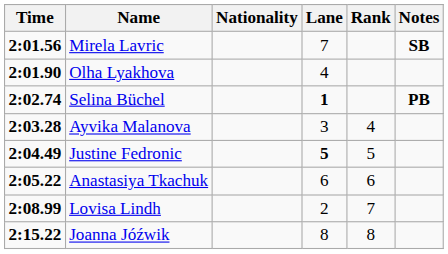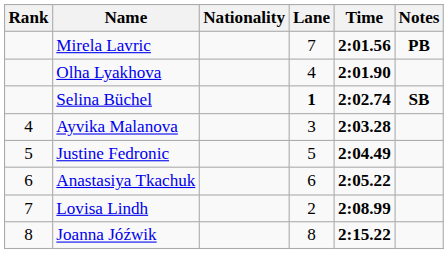 <table class="wikitable sortable" style="text-align:center">
 <tr>
-<th>Time</th>
+<th>Rank</th>
 <th>Name</th>
 <th>Nationality</th>
 <th>Lane</th>
-<th>Rank</th>
+<th>Time</th>
 <th>Notes</th>
 </tr>
 <tr>
-<td><strong>2:01.56</strong></td>
+<td></td>
 <td align=left><a href='#'>Mirela Lavric</a></td>
 <td align=left></td>
 <td>7</td>
+<td><strong>2:01.56</strong></td>
+<td><strong>PB</strong></td>
+</tr>
+<tr>
 <td></td>
+<td align=left><a href='#'>Olha Lyakhova</a></td>
+<td align=left></td>
+<td>4</td>
+<td><strong>2:01.90</strong></td>
+<td></td>
+</tr>
+<tr>
+<td></td>
+<td align=left><a href='#'>Selina Büchel</a></td>
+<td align=left></td>
+<td><strong>1</strong></td>
+<td><strong>2:02.74</strong></td>
 <td><strong>SB</strong></td>
 </tr>
 <tr>
-<td><strong>2:01.90</strong></td>
-<td align=left><a href='#'>Olha Lyakhova</a></td>
+<td>4</td>
+<td align=left><a href='#'>Ayvika Malanova</a></td>
 <td align=left></td>
-<td>4</td>
-<td></td>
+<td>3</td>
+<td><strong>2:03.28</strong></td>
 <td></td>
 </tr>
 <tr>
-<td><strong>2:02.74</strong></td>
-<td align=left><a href='#'>Selina Büchel</a></td>
+<td>5</td>
+<td align=left><a href='#'>Justine Fedronic</a></td>
 <td align=left></td>
-<td><strong>1</strong></td>
-<td></td>
-<td><strong>PB</strong></td>
-</tr>
-<tr>
-<td><strong>2:03.28</strong></td>
-<td align=left><a href='#'>Ayvika Malanova</a></td>
-<td align=left></td>
-<td>3</td>
-<td>4</td>
+<td>5</td>
+<td><strong>2:04.49</strong></td>
 <td></td>
 </tr>
 <tr>
-<td><strong>2:04.49</strong></td>
-<td align=left><a href='#'>Justine Fedronic</a></td>
+<td>6</td>
+<td align=left><a href='#'>Anastasiya Tkachuk</a></td>
 <td align=left></td>
-<td><strong>5</strong></td>
-<td>5</td>
+<td>6</td>
+<td><strong>2:05.22</strong></td>
 <td></td>
 </tr>
 <tr>
-<td><strong>2:05.22</strong></td>
-<td align=left><a href='#'>Anastasiya Tkachuk</a></td>
+<td>7</td>
+<td align=left><a href='#'>Lovisa Lindh</a></td>
 <td align=left></td>
-<td>6</td>
-<td>6</td>
+<td>2</td>
+<td><strong>2:08.99</strong></td>
 <td></td>
 </tr>
 <tr>
-<td><strong>2:08.99</strong></td>
-<td align=left><a href='#'>Lovisa Lindh</a></td>
-<td align=left></td>
-<td>2</td>
-<td>7</td>
-<td></td>
-</tr>
-<tr>
-<td><strong>2:15.22</strong></td>
+<td>8</td>
 <td align=left><a href='#'>Joanna Jóźwik</a></td>
 <td align=left></td>
 <td>8</td>
-<td>8</td>
+<td><strong>2:15.22</strong></td>
 <td></td>
 </tr>
 </table>
